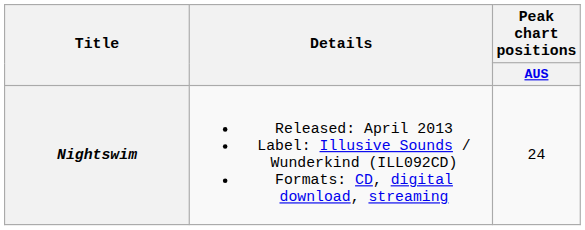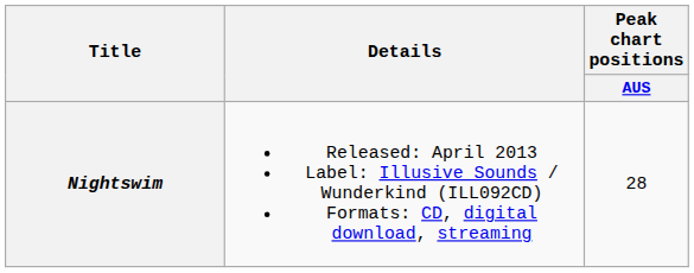 <table class="wikitable plainrowheaders" style="text-align:center;">
 <tr>
 <th scope="col" rowspan="2" style="width:12em;">Title</th>
 <th scope="col" rowspan="2" style="width:20em;">Details</th>
 <th scope="col" colspan="1">Peak chart positions</th>
 </tr>
 <tr>
 <th scope="col" style="width:3em;font-size:90%;"><a href='#'>AUS</a><br></th>
 </tr>
 <tr>
 <th scope="row"><em>Nightswim</em></th>
 <td><br><ul><li>Released: April 2013</li><li>Label: <a href='#'>Illusive Sounds</a> / Wunderkind (ILL092CD)</li><li>Formats: <a href='#'>CD</a>, <a href='#'>digital download</a>, <a href='#'>streaming</a></li></ul></td>
-<td>24</td>
+<td>28</td>
 </tr>
 </table>
